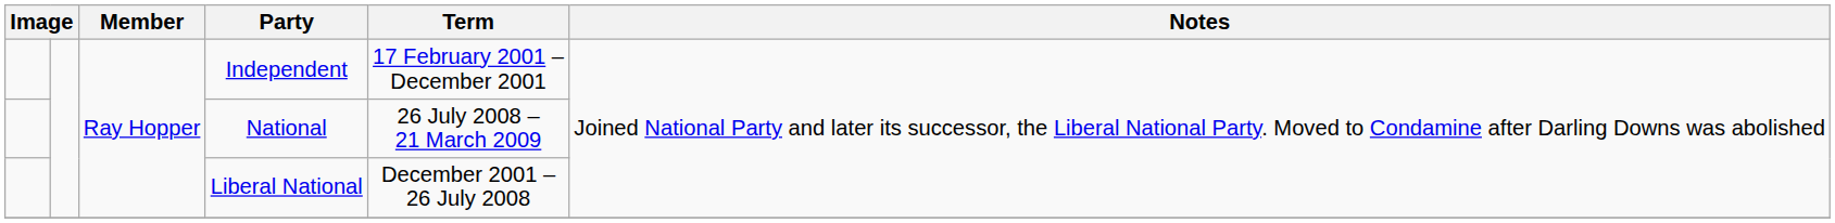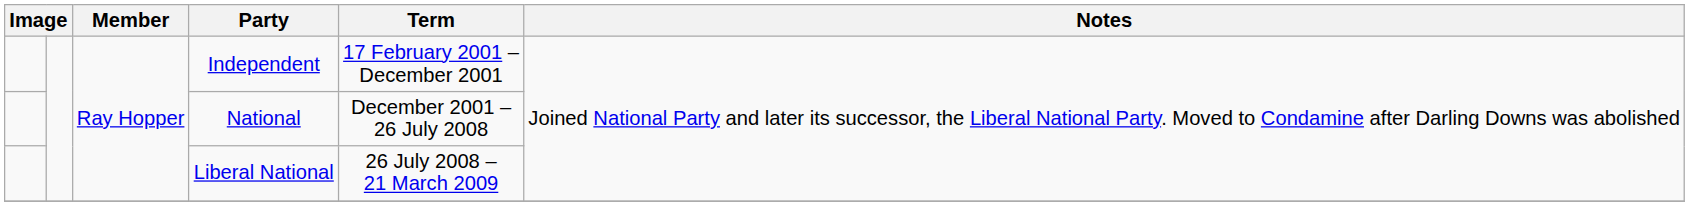 <table class="wikitable" style="text-align:center">
 <tr>
 <th colspan=2>Image</th>
 <th>Member</th>
 <th>Party</th>
 <th>Term</th>
 <th>Notes</th>
 </tr>
 <tr>
 <td> </td>
 <td rowspan="3"></td>
 <td rowspan="3"><a href='#'>Ray Hopper</a></td>
 <td><a href='#'>Independent</a></td>
 <td><a href='#'>17 February 2001</a> –<br>December 2001</td>
 <td rowspan="3">Joined <a href='#'>National Party</a> and later its successor, the <a href='#'>Liberal National Party</a>. Moved to <a href='#'>Condamine</a> after Darling Downs was abolished</td>
 </tr>
 <tr>
 <td> </td>
 <td><a href='#'>National</a></td>
-<td>26 July 2008 –<br><a href='#'>21 March 2009</a></td>
+<td>December 2001 –<br>26 July 2008</td>
 </tr>
 <tr>
 <td> </td>
 <td><a href='#'>Liberal National</a></td>
-<td>December 2001 –<br>26 July 2008</td>
+<td>26 July 2008 –<br><a href='#'>21 March 2009</a></td>
 </tr>
 <tr>
 </tr>
 </table>
